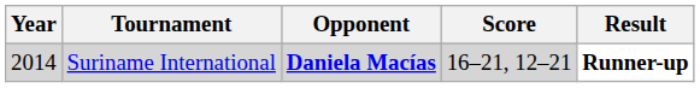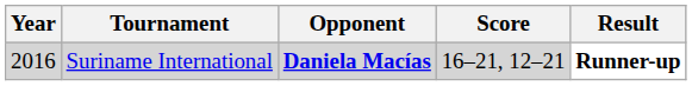 <table class="sortable wikitable" style="font-size: 90%;">
 <tr>
 <th>Year</th>
 <th>Tournament</th>
 <th>Opponent</th>
 <th>Score</th>
 <th>Result</th>
 </tr>
 <tr style="background:#D5D5D5">
-<td align="center">2014</td>
+<td align="center">2016</td>
 <td align="left"><a href='#'>Suriname International</a></td>
 <td align="left"><strong> <a href='#'>Daniela Macías</a></strong></td>
 <td align="left">16–21, 12–21</td>
 <td style="text-align:left; background:white"> <strong>Runner-up</strong></td>
 </tr>
 </table>
